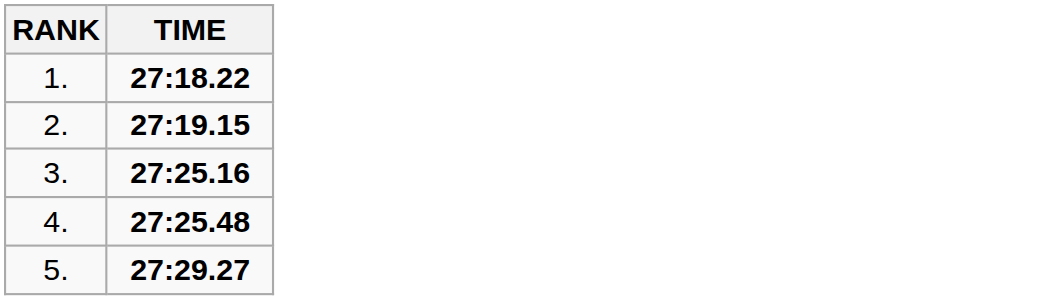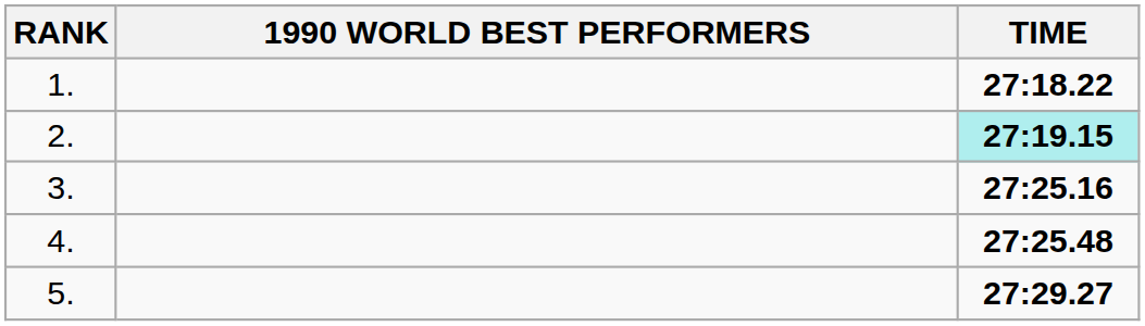 <table class="wikitable" style="border-collapse: collapse; font-size: 90%;">
 <tr>
 <th>RANK</th>
+<th align="center" style="width: 25em">1990 WORLD BEST PERFORMERS</th>
 <th align="center" style="width: 5em">TIME</th>
 </tr>
 <tr>
 <td align="center">1.</td>
+<td></td>
 <td align="center"><strong>27:18.22</strong></td>
 </tr>
 <tr>
 <td align="center">2.</td>
-<td align="center"><strong>27:19.15</strong></td>
+<td></td>
+<td align="center" style="background: paleturquoise;"><strong>27:19.15</strong></td>
 </tr>
 <tr>
 <td align="center">3.</td>
+<td></td>
 <td align="center"><strong>27:25.16</strong></td>
 </tr>
 <tr>
 <td align="center">4.</td>
+<td></td>
 <td align="center"><strong>27:25.48</strong></td>
 </tr>
 <tr>
 <td align="center">5.</td>
+<td></td>
 <td align="center"><strong>27:29.27</strong></td>
 </tr>
 </table>
